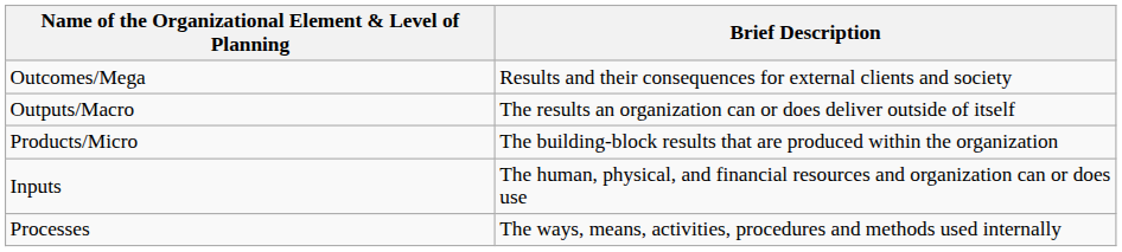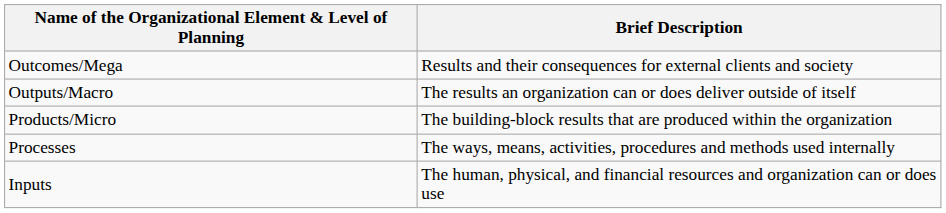 <table class="wikitable">
 <tr>
 <th>Name of the Organizational Element & Level of Planning</th>
 <th>Brief Description</th>
 </tr>
 <tr>
 <td>Outcomes/Mega</td>
 <td>Results and their consequences for external clients and society</td>
 </tr>
 <tr>
 <td>Outputs/Macro</td>
 <td>The results an organization can or does deliver outside of itself</td>
 </tr>
 <tr>
 <td>Products/Micro</td>
 <td>The building-block results that are produced within the organization</td>
 </tr>
 <tr>
+<td>Processes</td>
+<td>The ways, means, activities, procedures and methods used internally</td>
+</tr>
+<tr>
 <td>Inputs</td>
 <td>The human, physical, and financial resources and organization can or does use</td>
 </tr>
-<tr>
-<td>Processes</td>
-<td>The ways, means, activities, procedures and methods used internally</td>
-</tr>
 </table>
